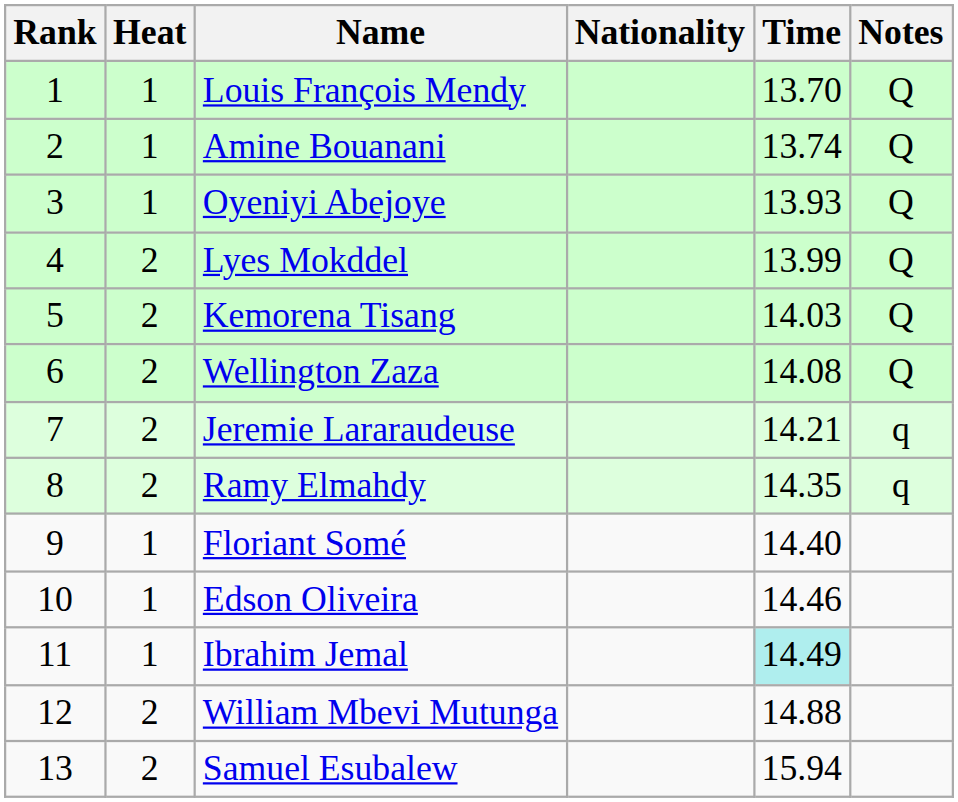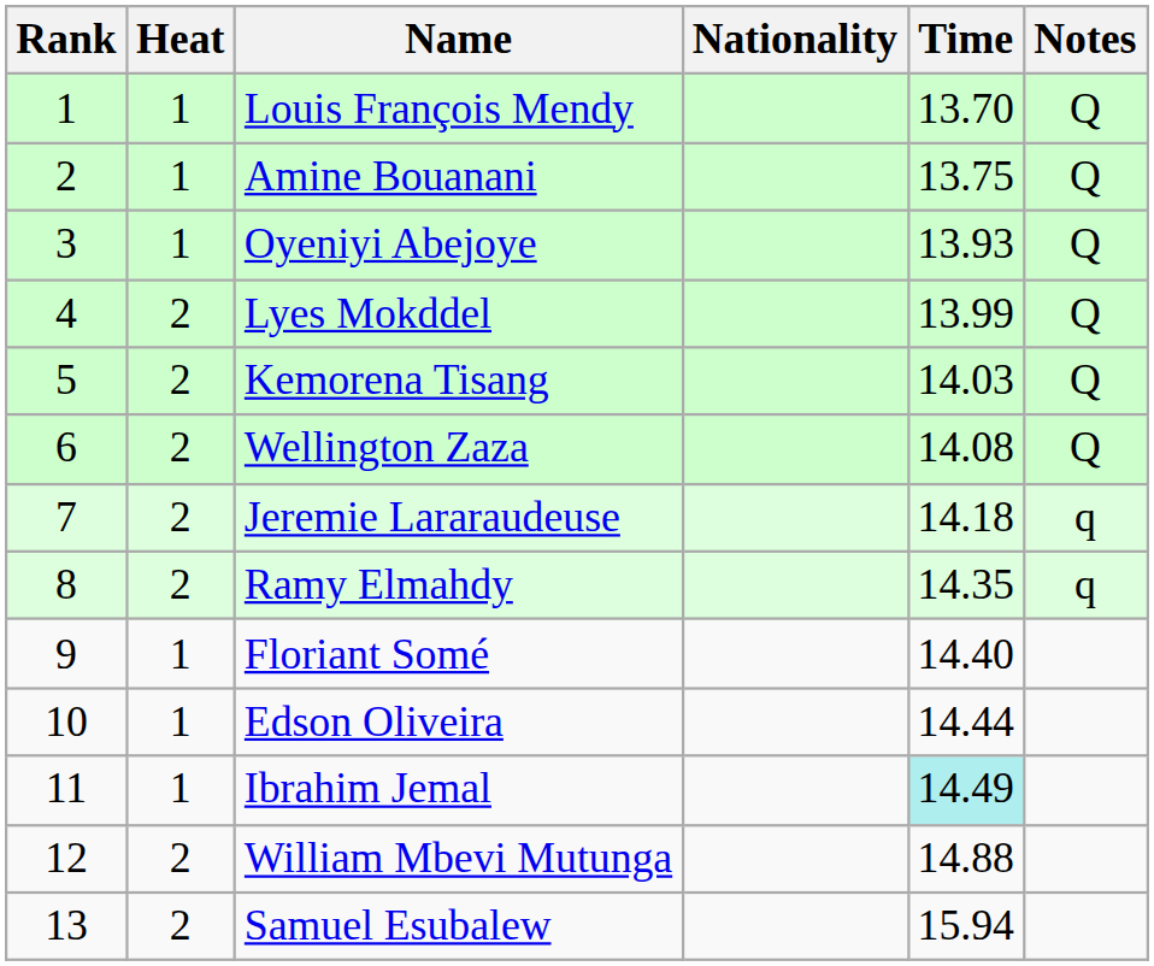 <table class="wikitable sortable" style="text-align:center">
 <tr>
 <th>Rank</th>
 <th>Heat</th>
 <th>Name</th>
 <th>Nationality</th>
 <th>Time</th>
 <th>Notes</th>
 </tr>
 <tr bgcolor=ccffcc>
 <td>1</td>
 <td>1</td>
 <td align=left><a href='#'>Louis François Mendy</a></td>
 <td align=left></td>
 <td>13.70</td>
 <td>Q</td>
 </tr>
 <tr bgcolor=ccffcc>
 <td>2</td>
 <td>1</td>
 <td align=left><a href='#'>Amine Bouanani</a></td>
 <td align=left></td>
-<td>13.74</td>
+<td>13.75</td>
 <td>Q</td>
 </tr>
 <tr bgcolor=ccffcc>
 <td>3</td>
 <td>1</td>
 <td align=left><a href='#'>Oyeniyi Abejoye</a></td>
 <td align=left></td>
 <td>13.93</td>
 <td>Q</td>
 </tr>
 <tr bgcolor=ccffcc>
 <td>4</td>
 <td>2</td>
 <td align=left><a href='#'>Lyes Mokddel</a></td>
 <td align=left></td>
 <td>13.99</td>
 <td>Q</td>
 </tr>
 <tr bgcolor=ccffcc>
 <td>5</td>
 <td>2</td>
 <td align=left><a href='#'>Kemorena Tisang</a></td>
 <td align=left></td>
 <td>14.03</td>
 <td>Q</td>
 </tr>
 <tr bgcolor=ccffcc>
 <td>6</td>
 <td>2</td>
 <td align=left><a href='#'>Wellington Zaza</a></td>
 <td align=left></td>
 <td>14.08</td>
 <td>Q</td>
 </tr>
 <tr bgcolor=ddffdd>
 <td>7</td>
 <td>2</td>
 <td align=left><a href='#'>Jeremie Lararaudeuse</a></td>
 <td align=left></td>
-<td>14.21</td>
+<td>14.18</td>
 <td>q</td>
 </tr>
 <tr bgcolor=ddffdd>
 <td>8</td>
 <td>2</td>
 <td align=left><a href='#'>Ramy Elmahdy</a></td>
 <td align=left></td>
 <td>14.35</td>
 <td>q</td>
 </tr>
 <tr>
 <td>9</td>
 <td>1</td>
 <td align=left><a href='#'>Floriant Somé</a></td>
 <td align=left></td>
 <td>14.40</td>
 <td></td>
 </tr>
 <tr>
 <td>10</td>
 <td>1</td>
 <td align=left><a href='#'>Edson Oliveira</a></td>
 <td align=left></td>
-<td>14.46</td>
+<td>14.44</td>
 <td></td>
 </tr>
 <tr>
 <td>11</td>
 <td>1</td>
 <td align=left><a href='#'>Ibrahim Jemal</a></td>
 <td align=left></td>
 <td style="background: paleturquoise;">14.49</td>
 <td></td>
 </tr>
 <tr>
 <td>12</td>
 <td>2</td>
 <td align=left><a href='#'>William Mbevi Mutunga</a></td>
 <td align=left></td>
 <td>14.88</td>
 <td></td>
 </tr>
 <tr>
 <td>13</td>
 <td>2</td>
 <td align=left><a href='#'>Samuel Esubalew</a></td>
 <td align=left></td>
 <td>15.94</td>
 <td></td>
 </tr>
 </table>
